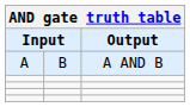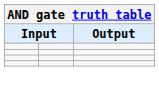 <table class="wikitable floatright" style="text-align:center">
 <tr>
 <th colspan="3">AND gate <a href='#'>truth table</a></th>
 </tr>
 <tr bgcolor="#ddeeff">
 <td colspan=2><strong>Input</strong></td>
 <td><strong>Output</strong></td>
-</tr>
-<tr bgcolor="#ddeeff">
-<td>A</td>
-<td>B</td>
-<td>A AND B</td>
 </tr>
 <tr>
 <td></td>
 <td></td>
 <td></td>
 </tr>
 <tr>
 <td></td>
 <td></td>
 <td></td>
 </tr>
 <tr>
 <td></td>
 <td></td>
 <td></td>
 </tr>
 <tr>
 <td></td>
 <td></td>
 <td></td>
 </tr>
 </table>
